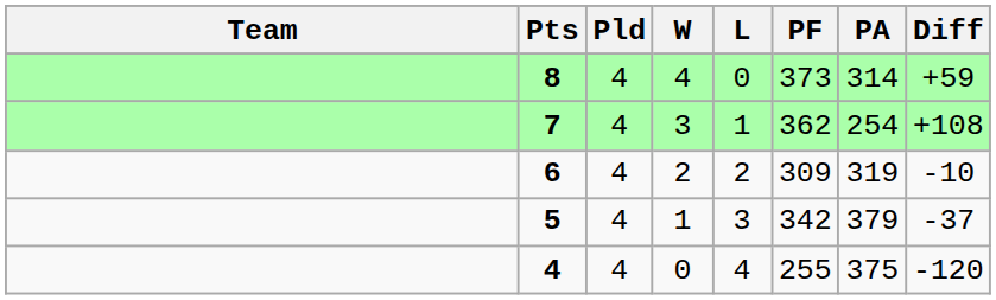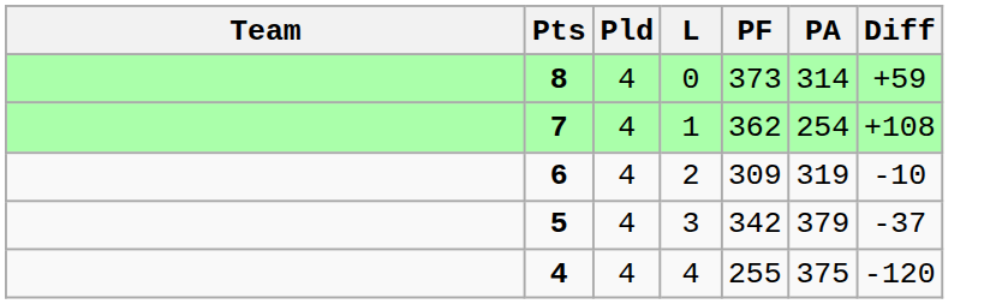 <table class=wikitable style="text-align:center">
 <tr>
 <th width=220>Team</th>
 <th width=20>Pts</th>
 <th width=20>Pld</th>
-<th width=20>W</th>
 <th width=20>L</th>
 <th width=20>PF</th>
 <th width=20>PA</th>
 <th width=25>Diff</th>
 </tr>
 <tr bgcolor=#aaffaa>
 <td align=left></td>
 <td><strong>8</strong></td>
-<td>4</td>
 <td>4</td>
 <td>0</td>
 <td>373</td>
 <td>314</td>
 <td>+59</td>
 </tr>
 <tr bgcolor=#aaffaa>
 <td align=left></td>
 <td><strong>7</strong></td>
 <td>4</td>
-<td>3</td>
 <td>1</td>
 <td>362</td>
 <td>254</td>
 <td>+108</td>
 </tr>
 <tr bgcolor=>
 <td align=left></td>
 <td><strong>6</strong></td>
 <td>4</td>
 <td>2</td>
-<td>2</td>
 <td>309</td>
 <td>319</td>
 <td>-10</td>
 </tr>
 <tr bgcolor=>
 <td align=left></td>
 <td><strong>5</strong></td>
 <td>4</td>
-<td>1</td>
 <td>3</td>
 <td>342</td>
 <td>379</td>
 <td>-37</td>
 </tr>
 <tr bgcolor=>
 <td align=left><br></td>
 <td><strong>4</strong></td>
 <td>4</td>
-<td>0</td>
 <td>4</td>
 <td>255</td>
 <td>375</td>
 <td>-120</td>
 </tr>
 </table>
